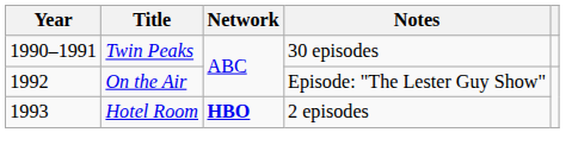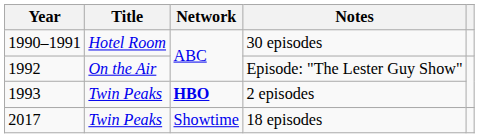 <table class="wikitable plainrowheaders">
 <tr>
 <th scope="col">Year</th>
 <th scope="col">Title</th>
 <th scope="col">Network</th>
 <th scope="col">Notes</th>
 <th scope="col"></th>
 </tr>
 <tr>
 <td>1990–1991</td>
-<td><em><a href='#'>Twin Peaks</a></em></td>
+<td><em><a href='#'>Hotel Room</a></em></td>
 <td rowspan=2><a href='#'>ABC</a></td>
 <td>30 episodes</td>
 <td style="text-align:center;"></td>
 </tr>
 <tr>
 <td>1992</td>
 <td><em><a href='#'>On the Air</a></em></td>
 <td>Episode: "The Lester Guy Show"</td>
 <td rowspan=2 style="text-align:center;"></td>
 </tr>
 <tr>
 <td>1993</td>
-<td><em><a href='#'>Hotel Room</a></em></td>
+<td><em><a href='#'>Twin Peaks</a></em></td>
 <td><strong><a href='#'>HBO</a></strong></td>
 <td>2 episodes</td>
 </tr>
+<tr>
+<td>2017</td>
+<td><em><a href='#'>Twin Peaks</a></em></td>
+<td><a href='#'>Showtime</a></td>
+<td>18 episodes</td>
+<td style="text-align:center;"></td>
+</tr>
 </table>
